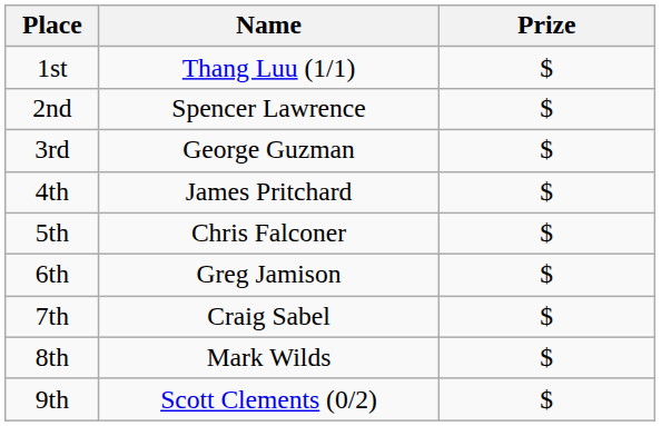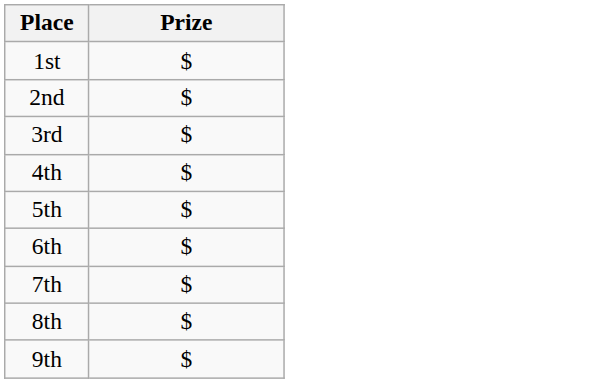 <table class="wikitable">
 <tr>
 <th width="50">Place</th>
-<th width="200">Name</th>
 <th width="125">Prize</th>
 </tr>
 <tr>
 <td align = "center">1st</td>
-<td align = "center"><a href='#'>Thang Luu</a> (1/1)</td>
 <td align = "center">$</td>
 </tr>
 <tr>
 <td align = "center">2nd</td>
-<td align = "center">Spencer Lawrence</td>
 <td align = "center">$</td>
 </tr>
 <tr>
 <td align = "center">3rd</td>
-<td align = "center">George Guzman</td>
 <td align = "center">$</td>
 </tr>
 <tr>
 <td align = "center">4th</td>
-<td align = "center">James Pritchard</td>
 <td align = "center">$</td>
 </tr>
 <tr>
 <td align = "center">5th</td>
-<td align = "center">Chris Falconer</td>
 <td align = "center">$</td>
 </tr>
 <tr>
 <td align = "center">6th</td>
-<td align = "center">Greg Jamison</td>
 <td align = "center">$</td>
 </tr>
 <tr>
 <td align = "center">7th</td>
-<td align = "center">Craig Sabel</td>
 <td align = "center">$</td>
 </tr>
 <tr>
 <td align = "center">8th</td>
-<td align = "center">Mark Wilds</td>
 <td align = "center">$</td>
 </tr>
 <tr>
 <td align = "center">9th</td>
-<td align = "center"><a href='#'>Scott Clements</a> (0/2)</td>
 <td align = "center">$</td>
 </tr>
 </table>
